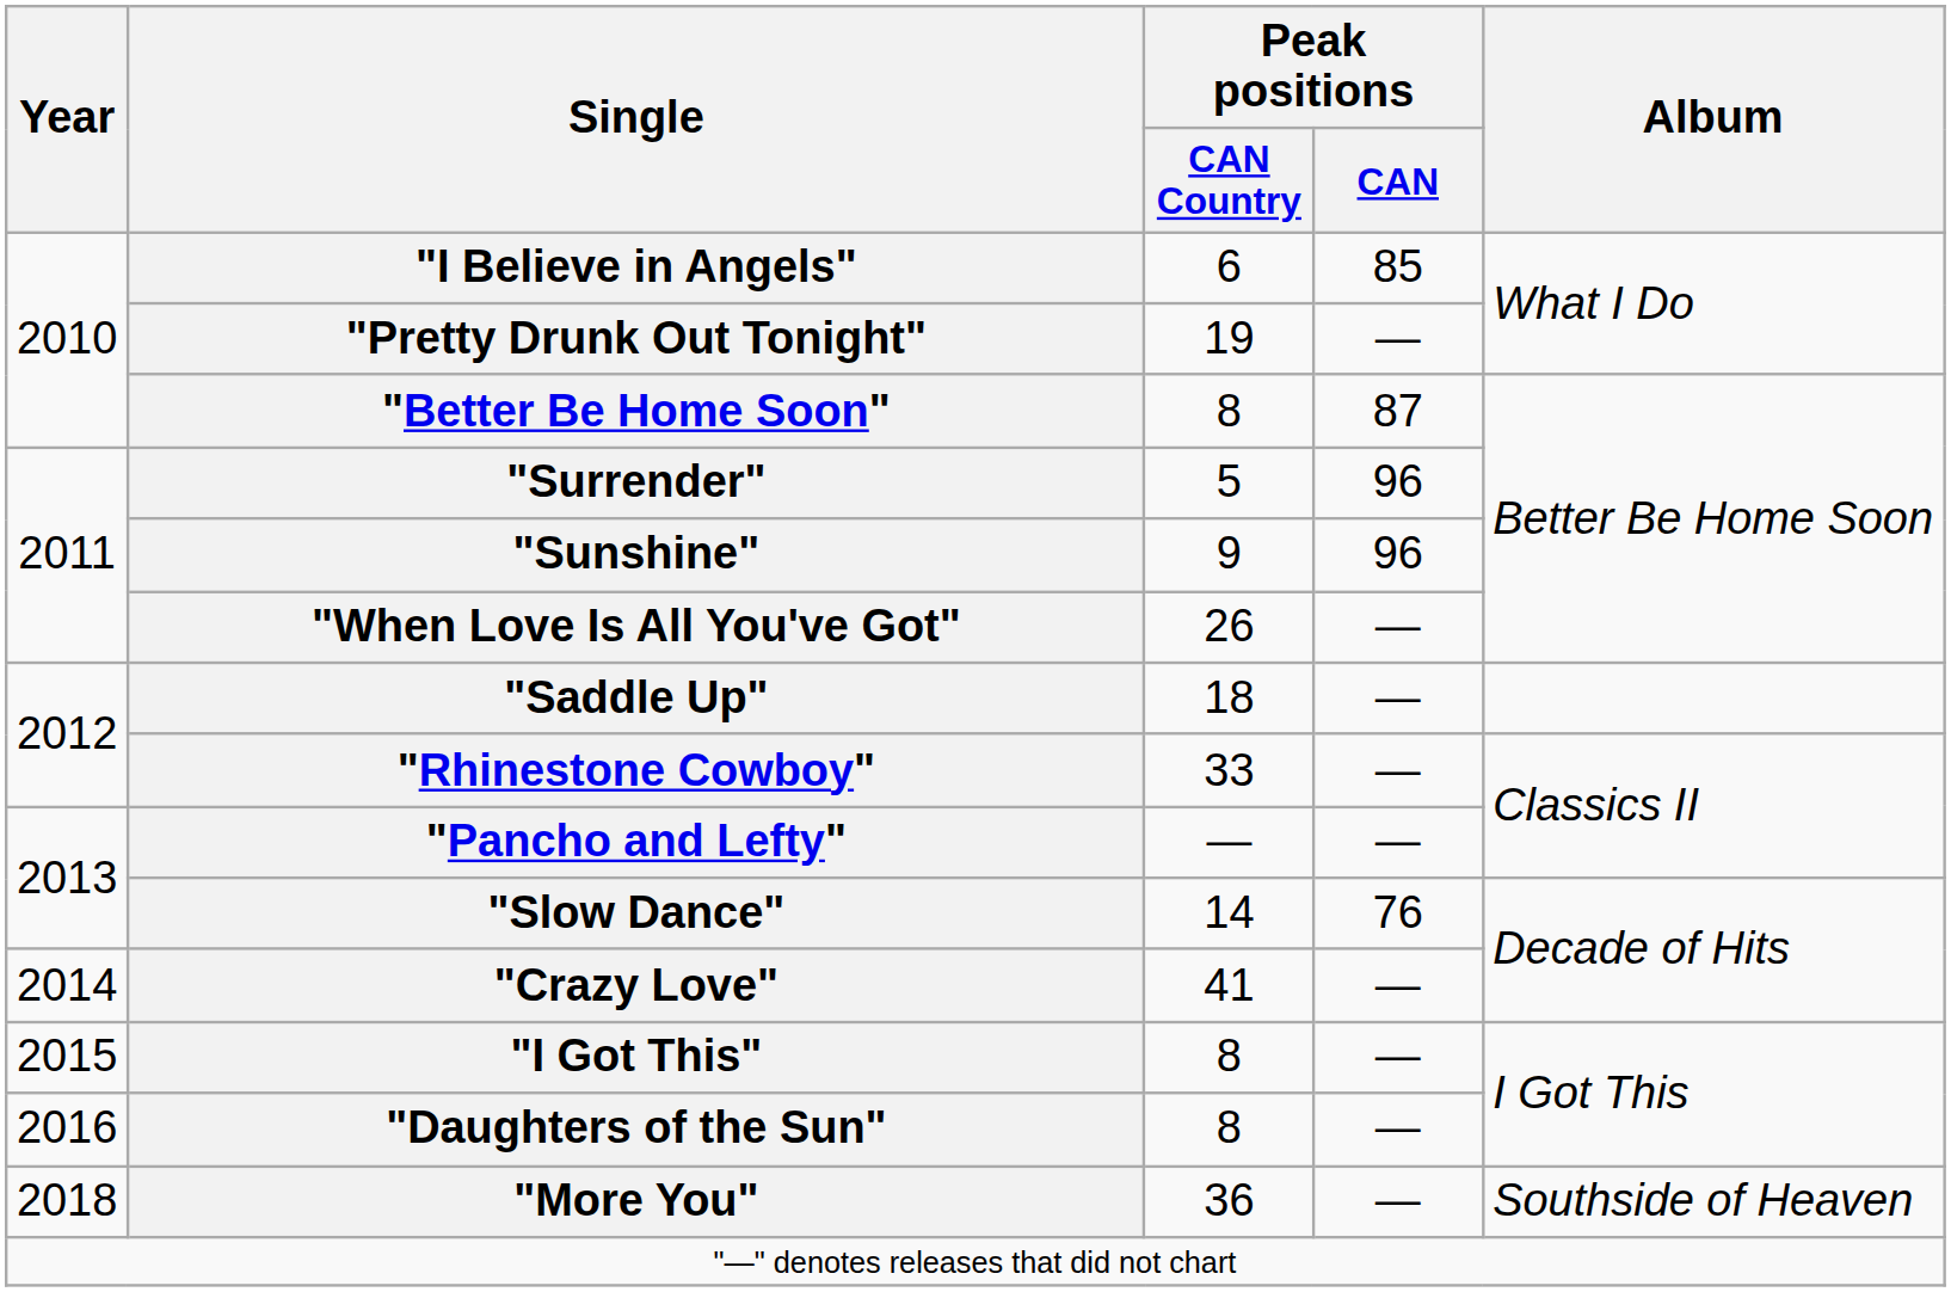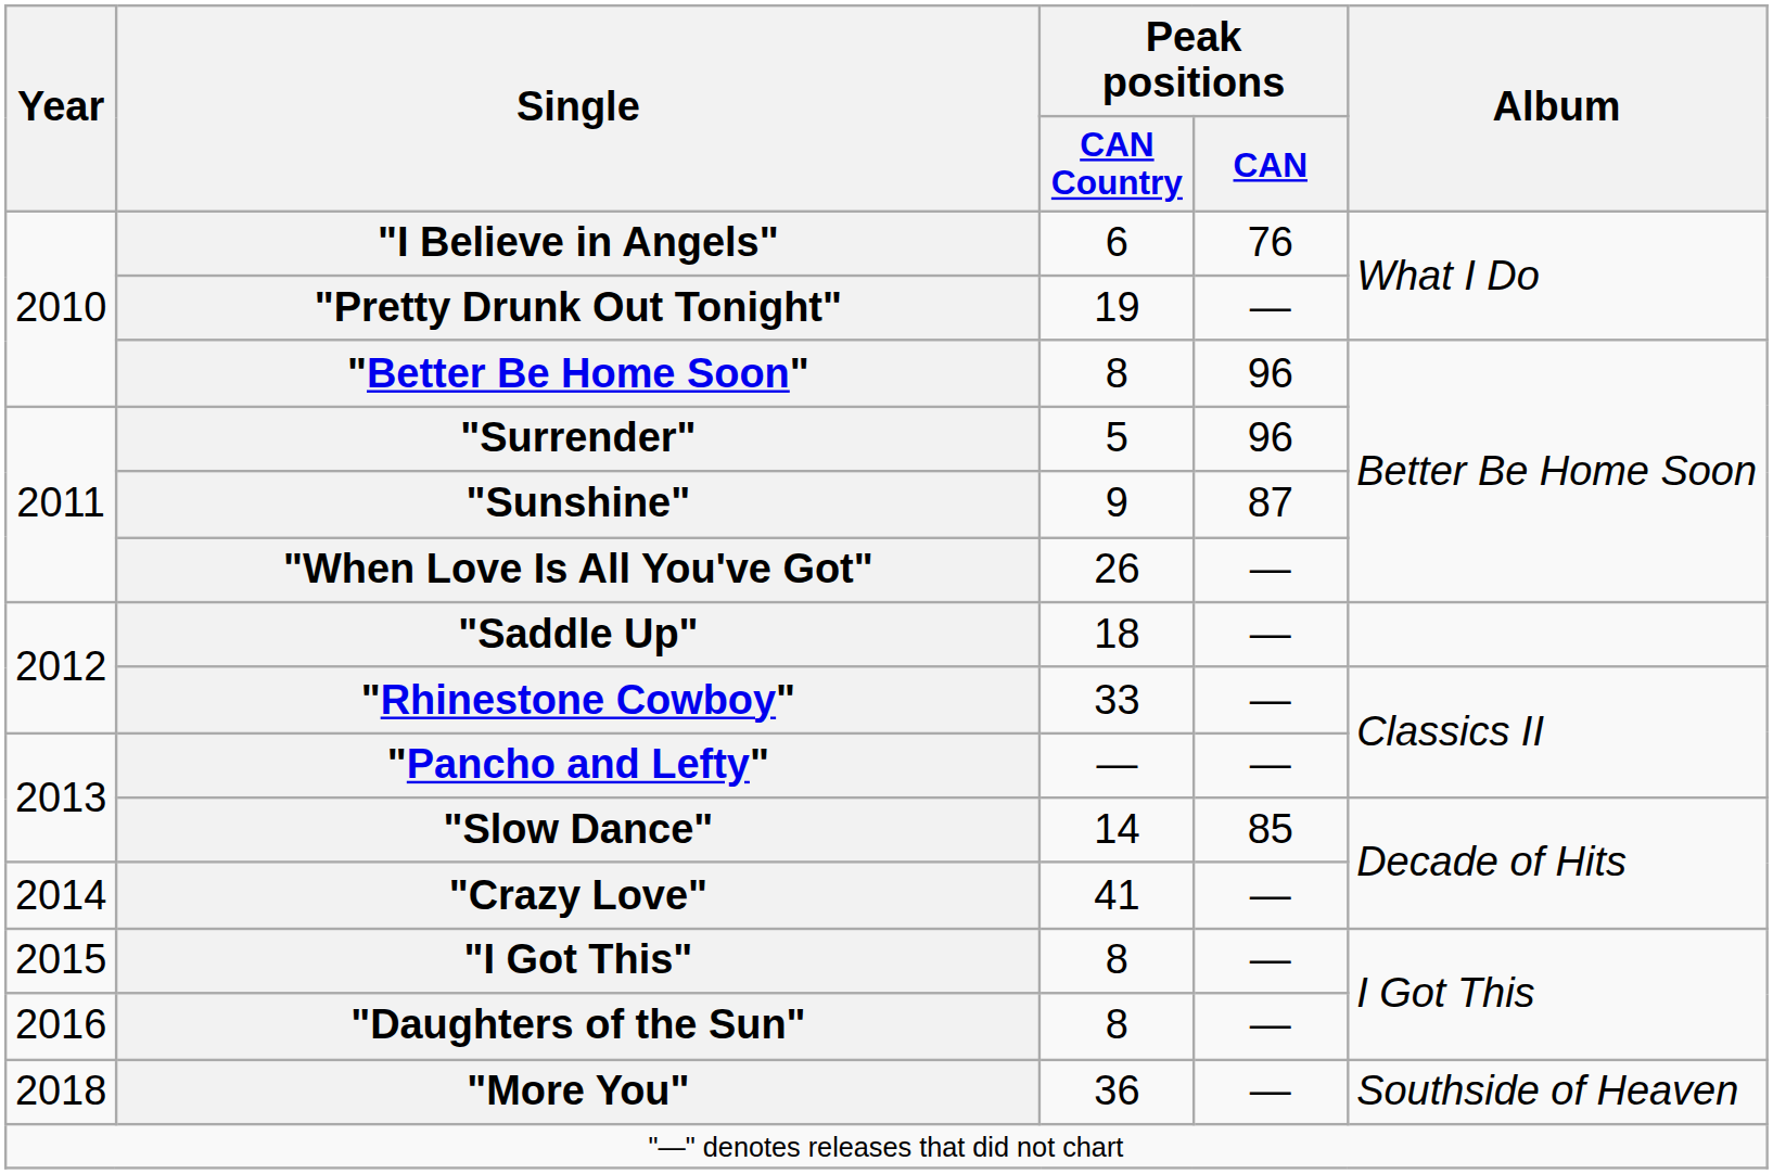 <table class="wikitable plainrowheaders" style="text-align:center;">
 <tr>
 <th rowspan="2">Year</th>
 <th rowspan="2" style="width:22em;">Single</th>
 <th colspan="2">Peak positions</th>
 <th rowspan="2">Album</th>
 </tr>
 <tr style="font-size:smaller;">
 <th style="width:4em;"><a href='#'>CAN Country</a><br></th>
 <th style="width:4em;"><a href='#'>CAN</a><br></th>
 </tr>
 <tr>
 <td rowspan="3">2010</td>
 <th scope="row">"I Believe in Angels"</th>
 <td>6</td>
-<td>85</td>
+<td>76</td>
 <td align="left" rowspan="2"><em>What I Do</em></td>
 </tr>
 <tr>
 <th scope="row">"Pretty Drunk Out Tonight"</th>
 <td>19</td>
 <td>—</td>
 </tr>
 <tr>
 <th scope="row">"<a href='#'>Better Be Home Soon</a>"</th>
 <td>8</td>
-<td>87</td>
+<td>96</td>
 <td align="left" rowspan="4"><em>Better Be Home Soon</em></td>
 </tr>
 <tr>
 <td rowspan="3">2011</td>
 <th scope="row">"Surrender"</th>
 <td>5</td>
 <td>96</td>
 </tr>
 <tr>
 <th scope="row">"Sunshine"</th>
 <td>9</td>
-<td>96</td>
+<td>87</td>
 </tr>
 <tr>
 <th scope="row">"When Love Is All You've Got" </th>
 <td>26</td>
 <td>—</td>
 </tr>
 <tr>
 <td rowspan="2">2012</td>
 <th scope="row">"Saddle Up"</th>
 <td>18</td>
 <td>—</td>
 <td></td>
 </tr>
 <tr>
 <th scope="row">"<a href='#'>Rhinestone Cowboy</a>"</th>
 <td>33</td>
 <td>—</td>
 <td align="left" rowspan="2"><em>Classics II</em></td>
 </tr>
 <tr>
 <td rowspan="2">2013</td>
 <th scope="row">"<a href='#'>Pancho and Lefty</a>" </th>
 <td>—</td>
 <td>—</td>
 </tr>
 <tr>
 <th scope="row">"Slow Dance"</th>
 <td>14</td>
-<td>76</td>
+<td>85</td>
 <td align="left" rowspan="2"><em>Decade of Hits</em></td>
 </tr>
 <tr>
 <td>2014</td>
 <th scope="row">"Crazy Love"</th>
 <td>41</td>
 <td>—</td>
 </tr>
 <tr>
 <td>2015</td>
 <th scope="row">"I Got This"</th>
 <td>8</td>
 <td>—</td>
 <td align="left" rowspan="2"><em>I Got This</em></td>
 </tr>
 <tr>
 <td>2016</td>
 <th scope="row">"Daughters of the Sun"</th>
 <td>8</td>
 <td>—</td>
 </tr>
 <tr>
 <td>2018</td>
 <th scope="row">"More You"</th>
 <td>36</td>
 <td>—</td>
 <td align="left"><em>Southside of Heaven</em></td>
 </tr>
 <tr>
 <td colspan="5" style="font-size:8pt">"—" denotes releases that did not chart</td>
 </tr>
 </table>
